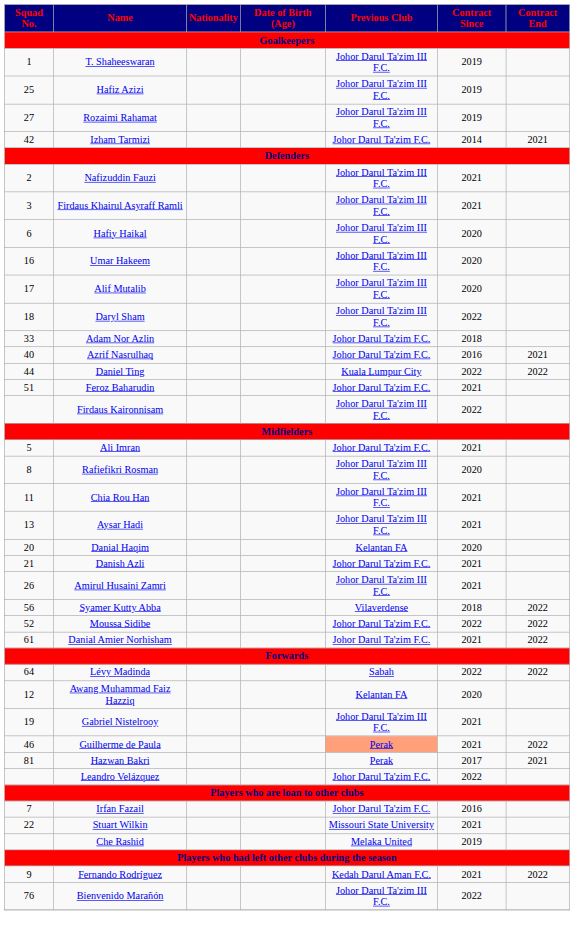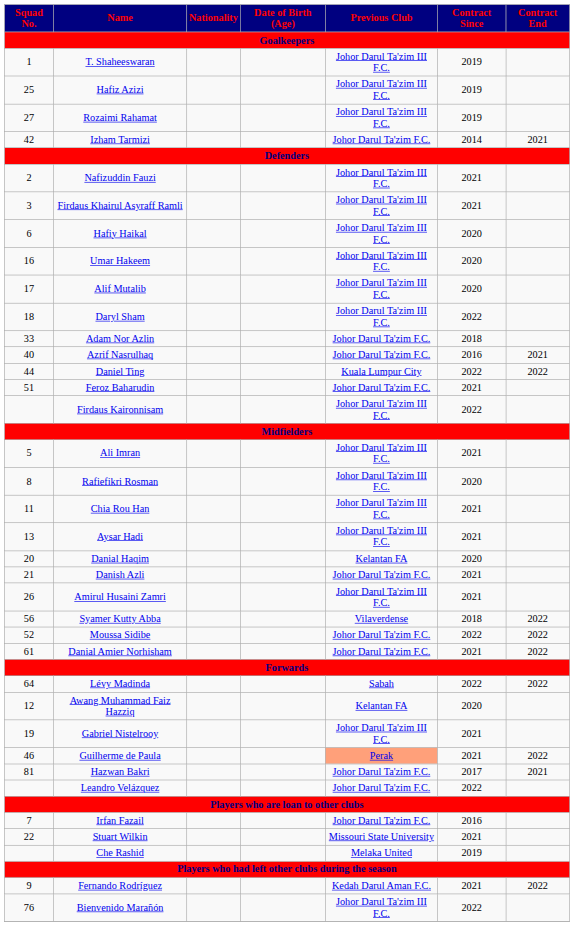 <table class="wikitable" style="text-align:center; width:100%;">
 <tr>
 <th style="background:navy; color:red; text-align:center;">Squad No.</th>
 <th style="background:navy; color:red; text-align:center;">Name</th>
 <th style="background:navy; color:red; text-align:center;">Nationality</th>
 <th style="background:navy; color:red; text-align:center;">Date of Birth (Age)</th>
 <th style="background:navy; color:red; text-align:center;">Previous Club</th>
 <th style="background:navy; color:red; text-align:center;">Contract Since</th>
 <th style="background:navy; color:red; text-align:center;">Contract End</th>
 </tr>
 <tr>
 <th colspan="8" style="background:red; color:navy; text-align:center">Goalkeepers</th>
 </tr>
 <tr>
 <td>1</td>
 <td><a href='#'>T. Shaheeswaran</a></td>
 <td></td>
 <td></td>
 <td> <a href='#'>Johor Darul Ta'zim III F.C.</a></td>
 <td>2019</td>
 <td></td>
 </tr>
 <tr>
 <td>25</td>
 <td><a href='#'>Hafiz Azizi</a></td>
 <td></td>
 <td></td>
 <td> <a href='#'>Johor Darul Ta'zim III F.C.</a></td>
 <td>2019</td>
 <td></td>
 </tr>
 <tr>
 <td>27</td>
 <td><a href='#'>Rozaimi Rahamat</a></td>
 <td></td>
 <td></td>
 <td> <a href='#'>Johor Darul Ta'zim III F.C.</a></td>
 <td>2019</td>
 <td></td>
 </tr>
 <tr>
 <td>42</td>
 <td><a href='#'>Izham Tarmizi</a></td>
 <td></td>
 <td></td>
 <td> <a href='#'>Johor Darul Ta'zim F.C.</a></td>
 <td>2014</td>
 <td>2021</td>
 </tr>
 <tr>
 <th colspan="8" style="background:red; color:navy; text-align:center">Defenders</th>
 </tr>
 <tr>
 <td>2</td>
 <td><a href='#'>Nafizuddin Fauzi</a></td>
 <td></td>
 <td></td>
 <td> <a href='#'>Johor Darul Ta'zim III F.C.</a></td>
 <td>2021</td>
 <td></td>
 </tr>
 <tr>
 <td>3</td>
 <td><a href='#'>Firdaus Khairul Asyraff Ramli</a></td>
 <td></td>
 <td></td>
 <td> <a href='#'>Johor Darul Ta'zim III F.C.</a></td>
 <td>2021</td>
 <td></td>
 </tr>
 <tr>
 <td>6</td>
 <td><a href='#'>Hafiy Haikal</a></td>
 <td></td>
 <td></td>
 <td> <a href='#'>Johor Darul Ta'zim III F.C.</a></td>
 <td>2020</td>
 <td></td>
 </tr>
 <tr>
 <td>16</td>
 <td><a href='#'>Umar Hakeem</a></td>
 <td></td>
 <td></td>
 <td> <a href='#'>Johor Darul Ta'zim III F.C.</a></td>
 <td>2020</td>
 <td></td>
 </tr>
 <tr>
 <td>17</td>
 <td><a href='#'>Alif Mutalib</a></td>
 <td></td>
 <td></td>
 <td> <a href='#'>Johor Darul Ta'zim III F.C.</a></td>
 <td>2020</td>
 <td></td>
 </tr>
 <tr>
 <td>18</td>
 <td><a href='#'>Daryl Sham</a></td>
 <td></td>
 <td></td>
 <td> <a href='#'>Johor Darul Ta'zim III F.C.</a></td>
 <td>2022</td>
 <td></td>
 </tr>
 <tr>
 <td>33</td>
 <td><a href='#'>Adam Nor Azlin</a></td>
 <td></td>
 <td></td>
 <td> <a href='#'>Johor Darul Ta'zim F.C.</a></td>
 <td>2018</td>
 <td></td>
 </tr>
 <tr>
 <td>40</td>
 <td><a href='#'>Azrif Nasrulhaq</a></td>
 <td></td>
 <td></td>
 <td> <a href='#'>Johor Darul Ta'zim F.C.</a></td>
 <td>2016</td>
 <td>2021</td>
 </tr>
 <tr>
 <td>44</td>
 <td><a href='#'>Daniel Ting</a></td>
 <td></td>
 <td></td>
 <td> <a href='#'>Kuala Lumpur City</a></td>
 <td>2022</td>
 <td>2022</td>
 </tr>
 <tr>
 <td>51</td>
 <td><a href='#'>Feroz Baharudin</a></td>
 <td></td>
 <td></td>
 <td> <a href='#'>Johor Darul Ta'zim F.C.</a></td>
 <td>2021</td>
 <td></td>
 </tr>
 <tr>
 <td></td>
 <td><a href='#'>Firdaus Kaironnisam</a></td>
 <td></td>
 <td></td>
 <td> <a href='#'>Johor Darul Ta'zim III F.C.</a></td>
 <td>2022</td>
 <td></td>
 </tr>
 <tr>
 <th colspan="8" style="background:red; color:navy; text-align:center">Midfielders</th>
 </tr>
 <tr>
 <td>5</td>
 <td><a href='#'>Ali Imran</a></td>
 <td></td>
 <td></td>
-<td> <a href='#'>Johor Darul Ta'zim F.C.</a></td>
+<td> <a href='#'>Johor Darul Ta'zim III F.C.</a></td>
 <td>2021</td>
 <td></td>
 </tr>
 <tr>
 <td>8</td>
 <td><a href='#'>Rafiefikri Rosman</a></td>
 <td></td>
 <td></td>
 <td> <a href='#'>Johor Darul Ta'zim III F.C.</a></td>
 <td>2020</td>
 <td></td>
 </tr>
 <tr>
 <td>11</td>
 <td><a href='#'>Chia Rou Han</a></td>
 <td></td>
 <td></td>
 <td> <a href='#'>Johor Darul Ta'zim III F.C.</a></td>
 <td>2021</td>
 <td></td>
 </tr>
 <tr>
 <td>13</td>
 <td><a href='#'>Aysar Hadi</a></td>
 <td></td>
 <td></td>
 <td> <a href='#'>Johor Darul Ta'zim III F.C.</a></td>
 <td>2021</td>
 <td></td>
 </tr>
 <tr>
 <td>20</td>
 <td><a href='#'>Danial Haqim</a></td>
 <td></td>
 <td></td>
 <td> <a href='#'>Kelantan FA</a></td>
 <td>2020</td>
 <td></td>
 </tr>
 <tr>
 <td>21</td>
 <td><a href='#'>Danish Azli</a></td>
 <td></td>
 <td></td>
 <td> <a href='#'>Johor Darul Ta'zim F.C.</a></td>
 <td>2021</td>
 <td></td>
 </tr>
 <tr>
 <td>26</td>
 <td><a href='#'>Amirul Husaini Zamri</a></td>
 <td></td>
 <td></td>
 <td> <a href='#'>Johor Darul Ta'zim III F.C.</a></td>
 <td>2021</td>
 <td></td>
 </tr>
 <tr>
 <td>56</td>
 <td><a href='#'>Syamer Kutty Abba</a></td>
 <td></td>
 <td></td>
 <td> <a href='#'>Vilaverdense</a></td>
 <td>2018</td>
 <td>2022</td>
 </tr>
 <tr>
 <td>52</td>
 <td><a href='#'>Moussa Sidibe</a></td>
 <td></td>
 <td></td>
 <td> <a href='#'>Johor Darul Ta'zim F.C.</a></td>
 <td>2022</td>
 <td>2022</td>
 </tr>
 <tr>
 <td>61</td>
 <td><a href='#'>Danial Amier Norhisham</a></td>
 <td></td>
 <td></td>
 <td> <a href='#'>Johor Darul Ta'zim F.C.</a></td>
 <td>2021</td>
 <td>2022</td>
 </tr>
 <tr>
 <th colspan="8" style="background:red; color:navy; text-align:center">Forwards</th>
 </tr>
 <tr>
 <td>64</td>
 <td><a href='#'>Lévy Madinda</a></td>
 <td></td>
 <td></td>
 <td> <a href='#'>Sabah</a></td>
 <td>2022</td>
 <td>2022</td>
 </tr>
 <tr>
 <td>12</td>
 <td><a href='#'>Awang Muhammad Faiz Hazziq</a></td>
 <td></td>
 <td></td>
 <td> <a href='#'>Kelantan FA</a></td>
 <td>2020</td>
 <td></td>
 </tr>
 <tr>
 <td>19</td>
 <td><a href='#'>Gabriel Nistelrooy</a></td>
 <td></td>
 <td></td>
 <td> <a href='#'>Johor Darul Ta'zim III F.C.</a></td>
 <td>2021</td>
 <td></td>
 </tr>
 <tr>
 <td>46</td>
 <td><a href='#'>Guilherme de Paula</a></td>
 <td></td>
 <td></td>
 <td style="background: lightsalmon;"> <a href='#'>Perak</a></td>
 <td>2021</td>
 <td>2022</td>
 </tr>
 <tr>
 <td>81</td>
 <td><a href='#'>Hazwan Bakri</a></td>
 <td></td>
 <td></td>
-<td> <a href='#'>Perak</a></td>
+<td> <a href='#'>Johor Darul Ta'zim F.C.</a></td>
 <td>2017</td>
 <td>2021</td>
 </tr>
 <tr>
 <td></td>
 <td><a href='#'>Leandro Velázquez</a></td>
 <td></td>
 <td></td>
 <td> <a href='#'>Johor Darul Ta'zim F.C.</a></td>
 <td>2022</td>
 <td></td>
 </tr>
 <tr>
 <th colspan="8" style="background:red; color:navy; text-align:center">Players who are loan to other clubs</th>
 </tr>
 <tr>
 <td>7</td>
 <td><a href='#'>Irfan Fazail</a></td>
 <td></td>
 <td></td>
 <td> <a href='#'>Johor Darul Ta'zim F.C.</a></td>
 <td>2016</td>
 <td></td>
 </tr>
 <tr>
 <td>22</td>
 <td><a href='#'>Stuart Wilkin</a></td>
 <td></td>
 <td></td>
 <td> <a href='#'>Missouri State University</a></td>
 <td>2021</td>
 <td></td>
 </tr>
 <tr>
 <td></td>
 <td><a href='#'>Che Rashid</a></td>
 <td></td>
 <td></td>
 <td> <a href='#'>Melaka United</a></td>
 <td>2019</td>
 <td></td>
 </tr>
 <tr>
 <th colspan="8" style="background:red; color:navy; text-align:center">Players who had left other clubs during the season</th>
 </tr>
 <tr>
 <td>9</td>
 <td><a href='#'>Fernando Rodríguez</a></td>
 <td></td>
 <td></td>
 <td> <a href='#'>Kedah Darul Aman F.C.</a></td>
 <td>2021</td>
 <td>2022</td>
 </tr>
 <tr>
 <td>76</td>
 <td><a href='#'>Bienvenido Marañón</a></td>
 <td></td>
 <td></td>
 <td> <a href='#'>Johor Darul Ta'zim III F.C.</a></td>
 <td>2022</td>
 <td></td>
 </tr>
 <tr>
 </tr>
 </table>
